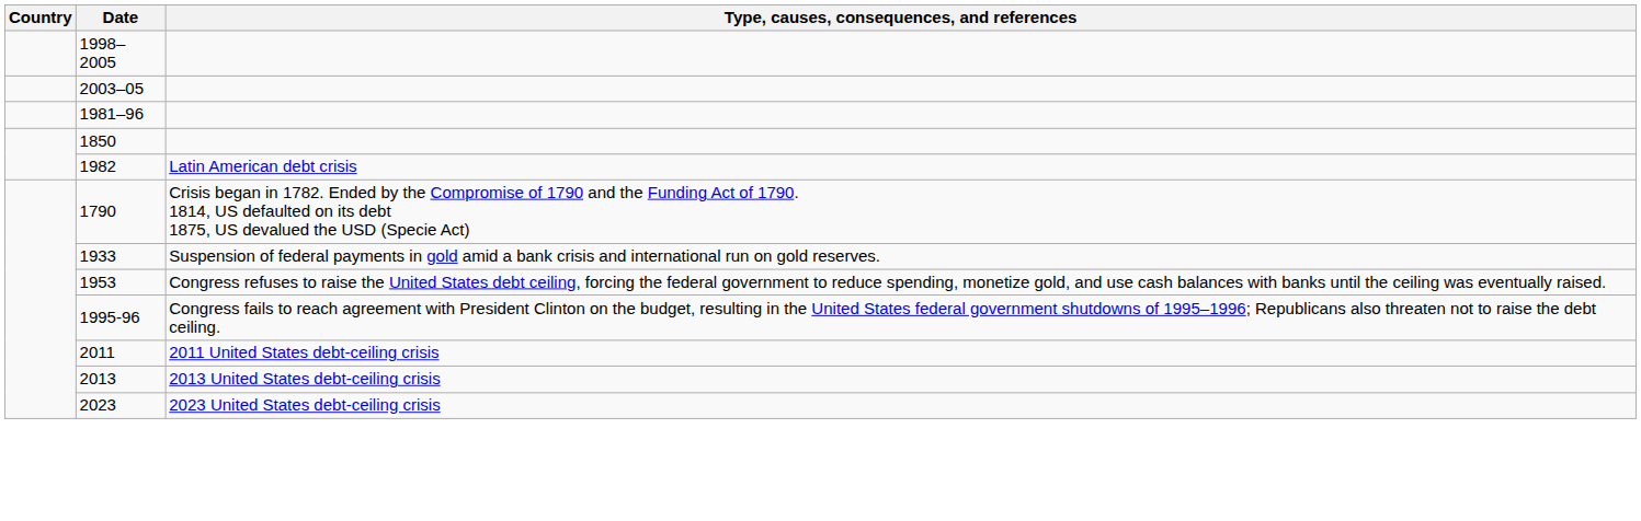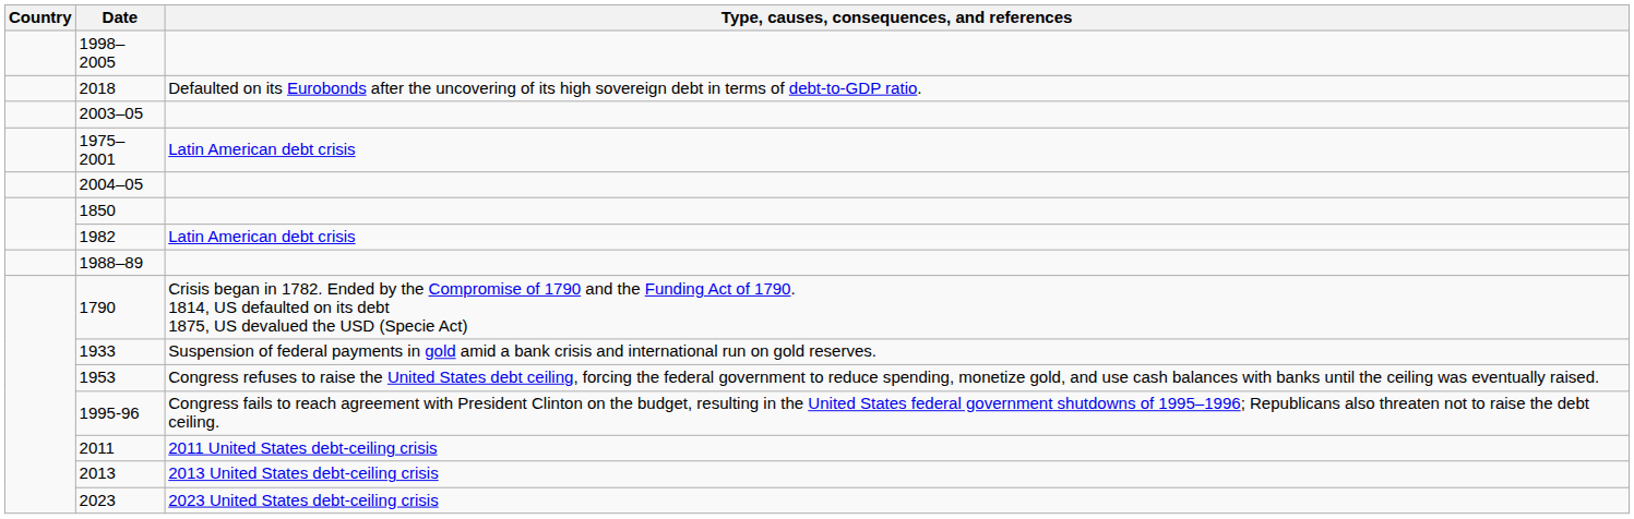 <table class="wikitable sortable" style="width: 100%">
 <tr>
 <th>Country</th>
 <th>Date</th>
 <th class="unsortable">Type, causes, consequences, and references</th>
 </tr>
 <tr>
 <td></td>
 <td>1998–2005</td>
 <td></td>
 </tr>
 <tr>
 <td></td>
+<td>2018</td>
+<td>Defaulted on its <a href='#'>Eurobonds</a> after the uncovering of its high sovereign debt in terms of <a href='#'>debt-to-GDP ratio</a>.</td>
+</tr>
+<tr>
+<td></td>
 <td>2003–05</td>
 <td></td>
 </tr>
 <tr>
 <td></td>
-<td>1981–96</td>
+<td>1975–2001</td>
+<td><a href='#'>Latin American debt crisis</a></td>
+</tr>
+<tr>
+<td></td>
+<td>2004–05</td>
 <td></td>
 </tr>
 <tr>
 <td rowspan="2"></td>
 <td>1850</td>
 <td></td>
 </tr>
 <tr>
 <td>1982</td>
 <td><a href='#'>Latin American debt crisis</a></td>
+</tr>
+<tr>
+<td></td>
+<td>1988–89</td>
+<td></td>
 </tr>
 <tr>
 <td rowspan="7"></td>
 <td>1790</td>
 <td>Crisis began in 1782. Ended by the <a href='#'>Compromise of 1790</a> and the <a href='#'>Funding Act of 1790</a>.<br>1814, US defaulted on its debt<br>1875, US devalued the USD (Specie Act)</td>
 </tr>
 <tr>
 <td>1933</td>
 <td>Suspension of federal payments in <a href='#'>gold</a> amid a bank crisis and international run on gold reserves.</td>
 </tr>
 <tr>
 <td>1953</td>
 <td>Congress refuses to raise the <a href='#'>United States debt ceiling</a>, forcing the federal government to reduce spending, monetize gold, and use cash balances with banks until the ceiling was eventually raised.</td>
 </tr>
 <tr>
 <td>1995-96</td>
 <td>Congress fails to reach agreement with President Clinton on the budget, resulting in the <a href='#'>United States federal government shutdowns of 1995–1996</a>; Republicans also threaten not to raise the debt ceiling.</td>
 </tr>
 <tr>
 <td>2011</td>
 <td><a href='#'>2011 United States debt-ceiling crisis</a></td>
 </tr>
 <tr>
 <td>2013</td>
 <td><a href='#'>2013 United States debt-ceiling crisis</a></td>
 </tr>
 <tr>
 <td>2023</td>
 <td><a href='#'>2023 United States debt-ceiling crisis</a></td>
 </tr>
 </table>
